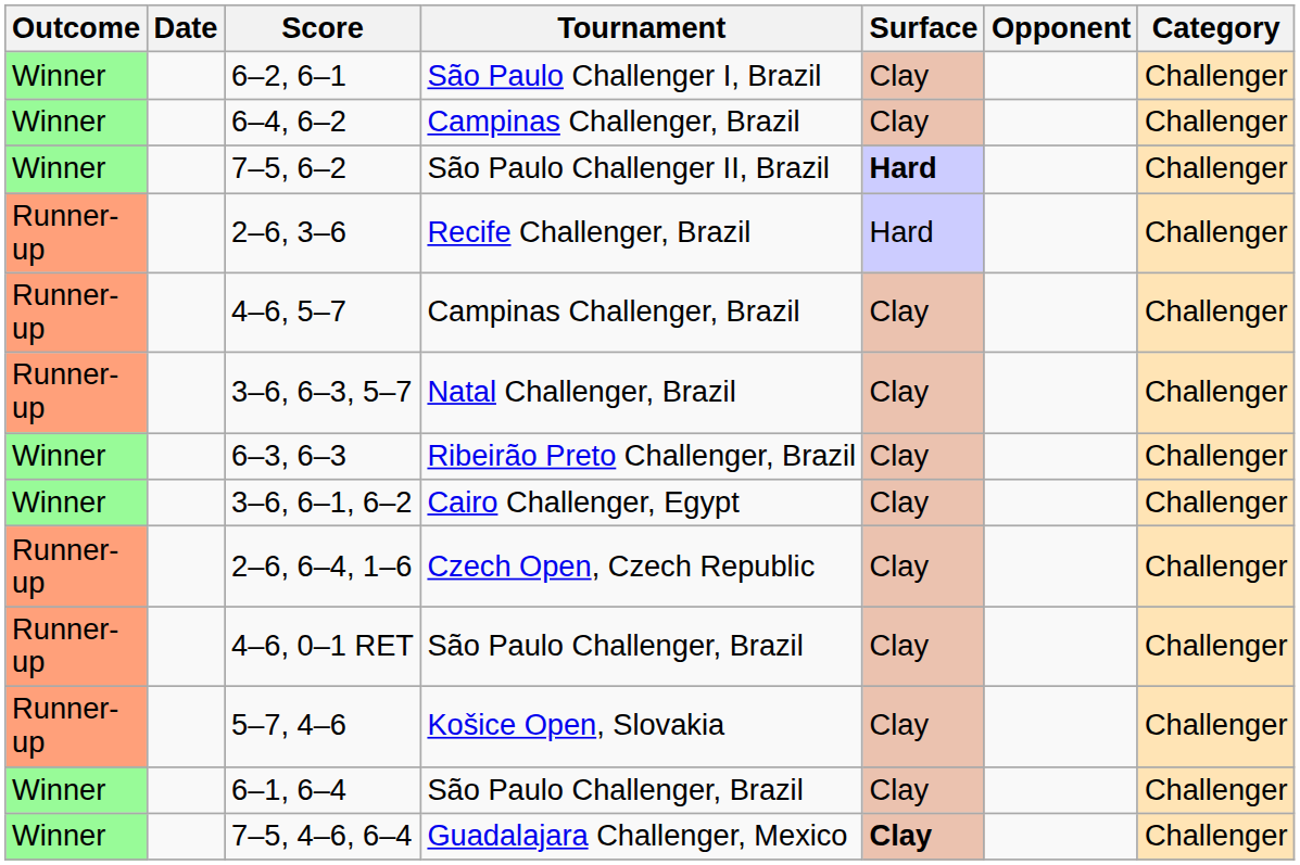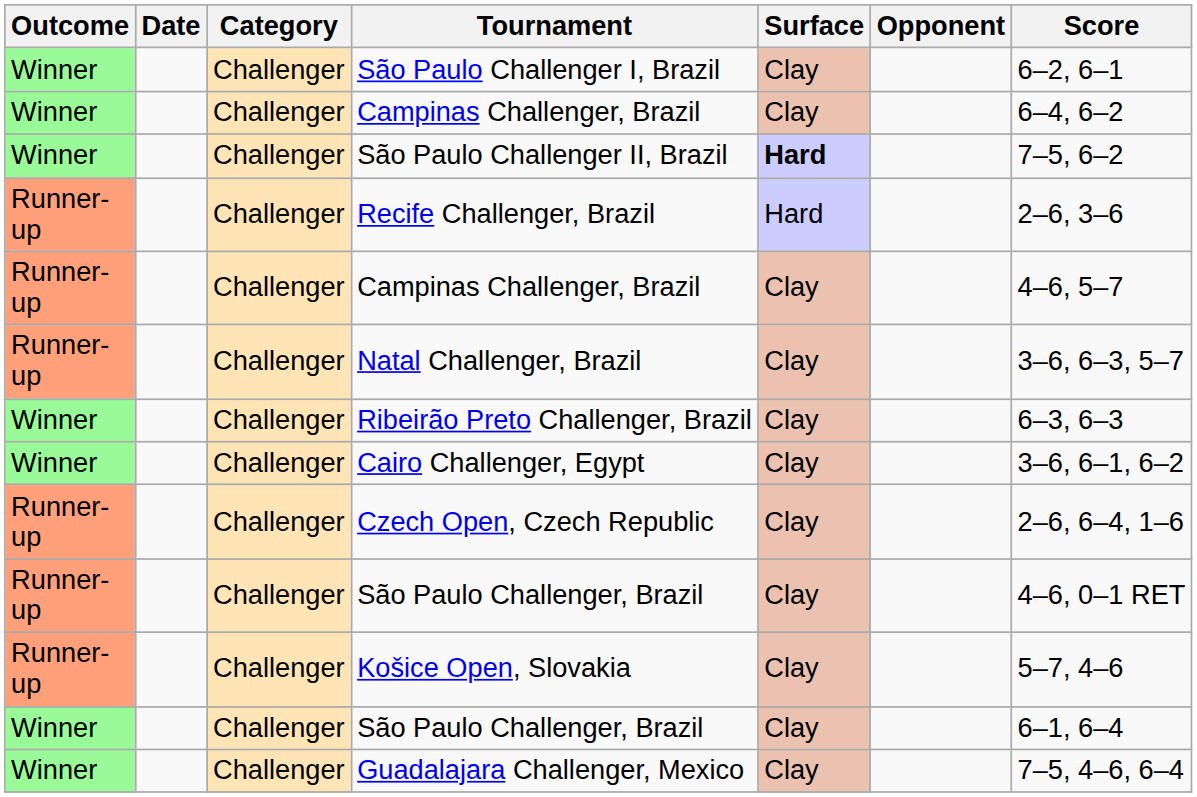 <table class="sortable wikitable">
 <tr>
 <th scope="col" style="width:40px;">Outcome</th>
 <th scope="col">Date</th>
-<th scope="col" class="unsortable">Score</th>
+<th scope="col">Category</th>
 <th scope="col">Tournament</th>
 <th scope="col">Surface</th>
 <th scope="col">Opponent</th>
-<th scope="col">Category</th>
+<th scope="col" class="unsortable">Score</th>
 </tr>
 <tr>
 <td bgcolor=98FB98>Winner</td>
 <td></td>
-<td>6–2, 6–1</td>
+<td style="background:moccasin;">Challenger</td>
 <td><a href='#'>São Paulo</a> Challenger I, Brazil</td>
 <td bgcolor=EBC2AF>Clay</td>
 <td></td>
-<td style="background:moccasin;">Challenger</td>
+<td>6–2, 6–1</td>
 </tr>
 <tr>
 <td bgcolor=98FB98>Winner</td>
 <td></td>
-<td>6–4, 6–2</td>
+<td style="background:moccasin;">Challenger</td>
 <td><a href='#'>Campinas</a> Challenger, Brazil</td>
 <td bgcolor=EBC2AF>Clay</td>
 <td></td>
-<td style="background:moccasin;">Challenger</td>
+<td>6–4, 6–2</td>
 </tr>
 <tr>
 <td bgcolor=98FB98>Winner</td>
 <td></td>
-<td>7–5, 6–2</td>
+<td style="background:moccasin;">Challenger</td>
 <td>São Paulo Challenger II, Brazil</td>
 <td style="background:#ccf;"><strong>Hard</strong></td>
 <td></td>
-<td style="background:moccasin;">Challenger</td>
+<td>7–5, 6–2</td>
 </tr>
 <tr>
 <td bgcolor=FFA07A>Runner-up</td>
 <td></td>
-<td>2–6, 3–6</td>
+<td style="background:moccasin;">Challenger</td>
 <td><a href='#'>Recife</a> Challenger, Brazil</td>
 <td style="background:#ccf;">Hard</td>
 <td></td>
-<td style="background:moccasin;">Challenger</td>
+<td>2–6, 3–6</td>
 </tr>
 <tr>
 <td bgcolor=FFA07A>Runner-up</td>
 <td></td>
-<td>4–6, 5–7</td>
+<td style="background:moccasin;">Challenger</td>
 <td>Campinas Challenger, Brazil</td>
 <td bgcolor=EBC2AF>Clay</td>
 <td></td>
-<td style="background:moccasin;">Challenger</td>
+<td>4–6, 5–7</td>
 </tr>
 <tr>
 <td bgcolor=FFA07A>Runner-up</td>
 <td></td>
-<td>3–6, 6–3, 5–7</td>
+<td style="background:moccasin;">Challenger</td>
 <td><a href='#'>Natal</a> Challenger, Brazil</td>
 <td bgcolor=EBC2AF>Clay</td>
 <td></td>
-<td style="background:moccasin;">Challenger</td>
+<td>3–6, 6–3, 5–7</td>
 </tr>
 <tr>
 <td bgcolor=98FB98>Winner</td>
 <td></td>
-<td>6–3, 6–3</td>
+<td style="background:moccasin;">Challenger</td>
 <td><a href='#'>Ribeirão Preto</a> Challenger, Brazil</td>
 <td bgcolor=EBC2AF>Clay</td>
 <td></td>
-<td style="background:moccasin;">Challenger</td>
+<td>6–3, 6–3</td>
 </tr>
 <tr>
 <td bgcolor=98FB98>Winner</td>
 <td></td>
-<td>3–6, 6–1, 6–2</td>
+<td style="background:moccasin;">Challenger</td>
 <td><a href='#'>Cairo</a> Challenger, Egypt</td>
 <td bgcolor=EBC2AF>Clay</td>
 <td></td>
-<td style="background:moccasin;">Challenger</td>
+<td>3–6, 6–1, 6–2</td>
 </tr>
 <tr>
 <td bgcolor=FFA07A>Runner-up</td>
 <td></td>
-<td>2–6, 6–4, 1–6</td>
+<td style="background:moccasin;">Challenger</td>
 <td><a href='#'>Czech Open</a>, Czech Republic</td>
 <td bgcolor=EBC2AF>Clay</td>
 <td></td>
-<td style="background:moccasin;">Challenger</td>
+<td>2–6, 6–4, 1–6</td>
 </tr>
 <tr>
 <td bgcolor=FFA07A>Runner-up</td>
 <td></td>
-<td>4–6, 0–1 RET</td>
+<td style="background:moccasin;">Challenger</td>
 <td>São Paulo Challenger, Brazil</td>
 <td bgcolor=EBC2AF>Clay</td>
 <td></td>
-<td style="background:moccasin;">Challenger</td>
+<td>4–6, 0–1 RET</td>
 </tr>
 <tr>
 <td bgcolor=FFA07A>Runner-up</td>
 <td></td>
-<td>5–7, 4–6</td>
+<td style="background:moccasin;">Challenger</td>
 <td><a href='#'>Košice Open</a>, Slovakia</td>
 <td bgcolor=EBC2AF>Clay</td>
 <td></td>
-<td style="background:moccasin;">Challenger</td>
+<td>5–7, 4–6</td>
 </tr>
 <tr>
 <td bgcolor=98FB98>Winner</td>
 <td></td>
-<td>6–1, 6–4</td>
+<td style="background:moccasin;">Challenger</td>
 <td>São Paulo Challenger, Brazil</td>
 <td bgcolor=EBC2AF>Clay</td>
 <td></td>
-<td style="background:moccasin;">Challenger</td>
+<td>6–1, 6–4</td>
 </tr>
 <tr>
 <td bgcolor=98FB98>Winner</td>
 <td></td>
+<td style="background:moccasin;">Challenger</td>
+<td><a href='#'>Guadalajara</a> Challenger, Mexico</td>
+<td bgcolor=EBC2AF>Clay</td>
+<td></td>
 <td>7–5, 4–6, 6–4</td>
-<td><a href='#'>Guadalajara</a> Challenger, Mexico</td>
-<td bgcolor=EBC2AF><strong>Clay</strong></td>
-<td></td>
-<td style="background:moccasin;">Challenger</td>
 </tr>
 </table>
